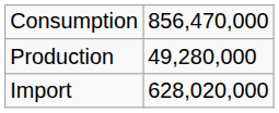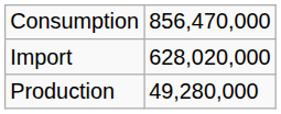 <table class=wikitable>
 <tr>
 <td>Consumption</td>
 <td>856,470,000</td>
 </tr>
 <tr>
+<td>Import</td>
+<td>628,020,000</td>
+</tr>
+<tr>
 <td>Production</td>
 <td>49,280,000</td>
 </tr>
-<tr>
-<td>Import</td>
-<td>628,020,000</td>
-</tr>
 </table>
